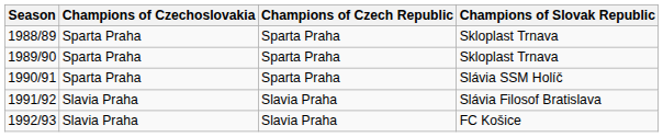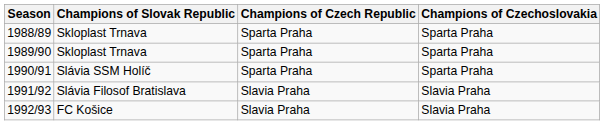 <table class = "wikitable">
 <tr>
 <th>Season</th>
+<th>Champions of Slovak Republic</th>
+<th>Champions of Czech Republic</th>
 <th>Champions of Czechoslovakia</th>
-<th>Champions of Czech Republic</th>
-<th>Champions of Slovak Republic</th>
 </tr>
 <tr>
 <td>1988/89</td>
+<td>Skloplast Trnava</td>
 <td>Sparta Praha</td>
 <td>Sparta Praha</td>
-<td>Skloplast Trnava</td>
 </tr>
 <tr>
 <td>1989/90</td>
+<td>Skloplast Trnava</td>
 <td>Sparta Praha</td>
 <td>Sparta Praha</td>
-<td>Skloplast Trnava</td>
 </tr>
 <tr>
 <td>1990/91</td>
+<td>Slávia SSM Holíč</td>
 <td>Sparta Praha</td>
 <td>Sparta Praha</td>
-<td>Slávia SSM Holíč</td>
 </tr>
 <tr>
 <td>1991/92</td>
+<td>Slávia Filosof Bratislava</td>
 <td>Slavia Praha</td>
 <td>Slavia Praha</td>
-<td>Slávia Filosof Bratislava</td>
 </tr>
 <tr>
 <td>1992/93</td>
+<td>FC Košice</td>
 <td>Slavia Praha</td>
 <td>Slavia Praha</td>
-<td>FC Košice</td>
 </tr>
 </table>
